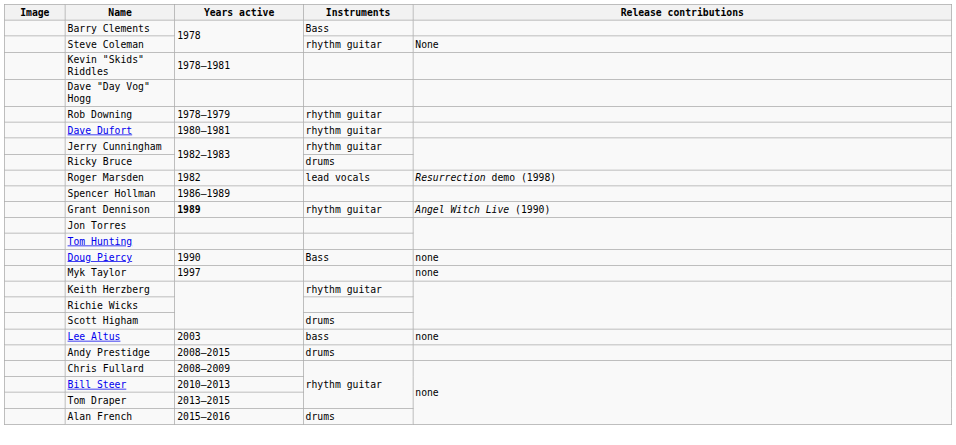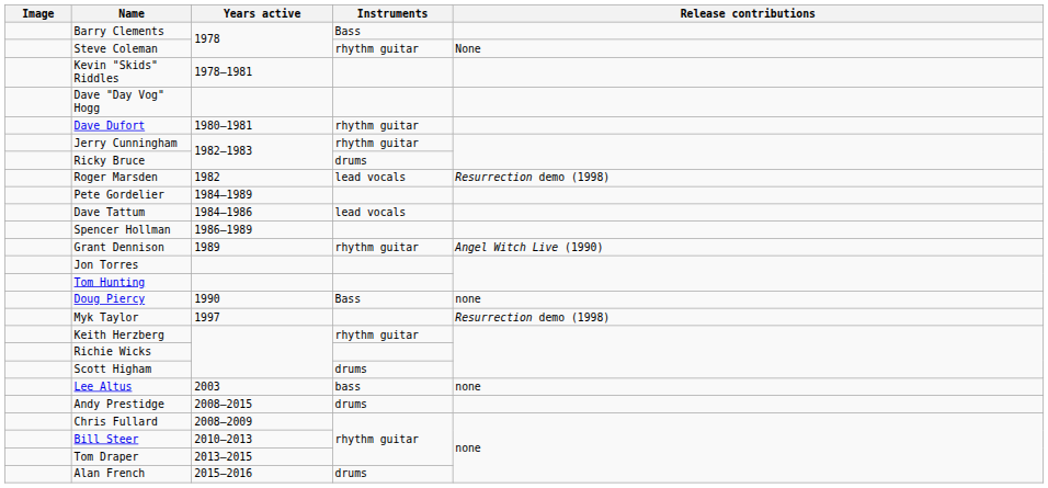 <table class="wikitable" border="1" width=100%>
 <tr>
 <th width="75">Image</th>
 <th width="140">Name</th>
 <th width="165">Years active</th>
 <th width="140">Instruments</th>
 <th>Release contributions</th>
 </tr>
 <tr>
 <td></td>
 <td>Barry Clements</td>
 <td rowspan="2">1978</td>
 <td>Bass</td>
 <td></td>
 </tr>
 <tr>
 <td></td>
 <td>Steve Coleman</td>
 <td>rhythm guitar</td>
 <td>None</td>
 </tr>
 <tr>
 <td></td>
 <td>Kevin "Skids" Riddles</td>
 <td>1978–1981</td>
 <td></td>
 <td></td>
 </tr>
 <tr>
 <td></td>
 <td>Dave "Day Vog" Hogg</td>
 <td></td>
 <td></td>
 <td></td>
 </tr>
 <tr>
 <td></td>
-<td>Rob Downing</td>
-<td>1978–1979</td>
-<td>rhythm guitar</td>
-<td></td>
-</tr>
-<tr>
-<td></td>
 <td><a href='#'>Dave Dufort</a></td>
 <td>1980–1981</td>
 <td>rhythm guitar</td>
 <td></td>
 </tr>
 <tr>
 <td></td>
 <td>Jerry Cunningham</td>
 <td rowspan="2">1982–1983</td>
 <td>rhythm guitar</td>
 <td rowspan="2"></td>
 </tr>
 <tr>
 <td></td>
 <td>Ricky Bruce</td>
 <td>drums</td>
 </tr>
 <tr>
 <td></td>
 <td>Roger Marsden</td>
 <td>1982</td>
 <td>lead vocals</td>
 <td><em>Resurrection</em> demo (1998)</td>
 </tr>
 <tr>
 <td></td>
+<td>Pete Gordelier</td>
+<td>1984–1989</td>
+<td></td>
+<td></td>
+</tr>
+<tr>
+<td></td>
+<td>Dave Tattum</td>
+<td>1984–1986</td>
+<td>lead vocals</td>
+<td></td>
+</tr>
+<tr>
+<td></td>
 <td>Spencer Hollman</td>
 <td>1986–1989</td>
 <td></td>
 <td></td>
 </tr>
 <tr>
 <td></td>
 <td>Grant Dennison</td>
-<td><strong>1989</strong></td>
+<td>1989</td>
 <td>rhythm guitar</td>
 <td><em>Angel Witch Live</em> (1990)</td>
 </tr>
 <tr>
 <td></td>
 <td>Jon Torres</td>
 <td> </td>
 <td></td>
 <td rowspan="2"></td>
 </tr>
 <tr>
 <td></td>
 <td><a href='#'>Tom Hunting</a></td>
 <td></td>
 <td></td>
 </tr>
 <tr>
 <td></td>
 <td><a href='#'>Doug Piercy</a></td>
 <td>1990</td>
 <td>Bass</td>
 <td>none</td>
 </tr>
 <tr>
 <td></td>
 <td>Myk Taylor</td>
 <td>1997 </td>
 <td></td>
-<td>none</td>
+<td><em>Resurrection</em> demo (1998)</td>
 </tr>
 <tr>
 <td></td>
 <td>Keith Herzberg</td>
 <td rowspan="3"></td>
 <td>rhythm guitar</td>
 <td rowspan="3"></td>
 </tr>
 <tr>
 <td></td>
 <td>Richie Wicks</td>
 <td></td>
 </tr>
 <tr>
 <td></td>
 <td>Scott Higham</td>
 <td>drums</td>
 </tr>
 <tr>
 <td></td>
 <td><a href='#'>Lee Altus</a></td>
 <td>2003</td>
 <td>bass</td>
 <td>none</td>
 </tr>
 <tr>
 <td></td>
 <td>Andy Prestidge</td>
 <td>2008–2015</td>
 <td>drums</td>
 <td></td>
 </tr>
 <tr>
 <td></td>
 <td>Chris Fullard</td>
 <td>2008–2009</td>
 <td rowspan="3">rhythm guitar</td>
 <td rowspan="4">none</td>
 </tr>
 <tr>
 <td></td>
 <td><a href='#'>Bill Steer</a></td>
 <td>2010–2013</td>
 </tr>
 <tr>
 <td></td>
 <td>Tom Draper</td>
 <td>2013–2015</td>
 </tr>
 <tr>
 <td></td>
 <td>Alan French</td>
 <td>2015–2016</td>
 <td>drums</td>
 </tr>
 </table>
